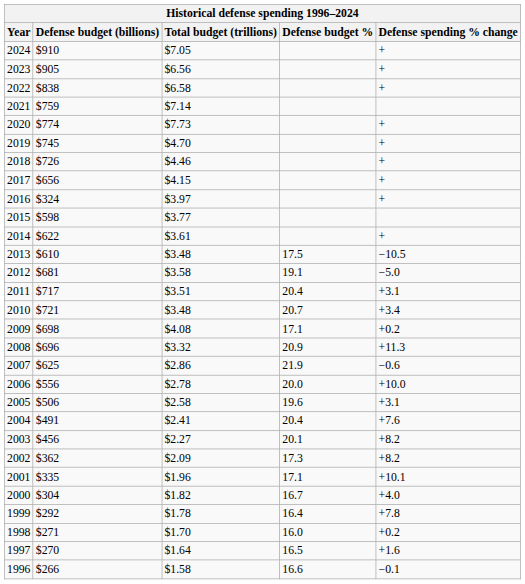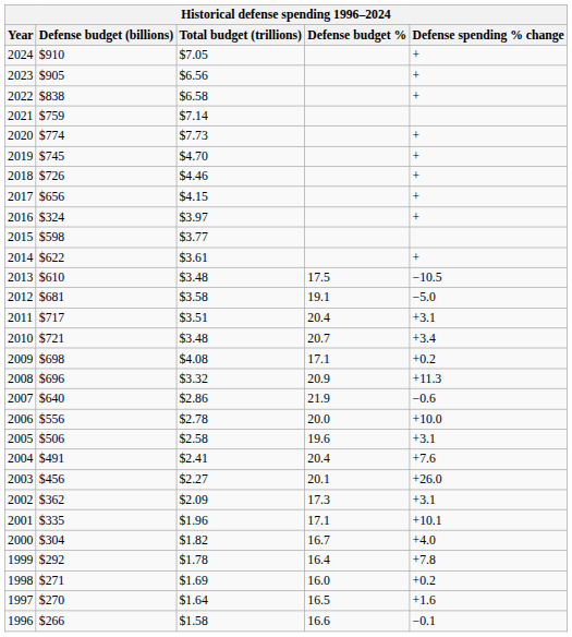 <table class="wikitable sortable">
 <tr>
 <th colspan="5">Historical defense spending 1996–2024</th>
 </tr>
 <tr>
 <th>Year</th>
 <th>Defense budget (billions)</th>
 <th>Total budget (trillions)</th>
 <th>Defense budget %</th>
 <th>Defense spending % change</th>
 </tr>
 <tr>
 <td>2024</td>
 <td>$910</td>
 <td>$7.05</td>
 <td></td>
 <td>+</td>
 </tr>
 <tr>
 <td>2023</td>
 <td>$905</td>
 <td>$6.56</td>
 <td></td>
 <td>+</td>
 </tr>
 <tr>
 <td>2022</td>
 <td>$838</td>
 <td>$6.58</td>
 <td></td>
 <td>+</td>
 </tr>
 <tr>
 <td>2021</td>
 <td>$759</td>
 <td>$7.14</td>
 <td></td>
 <td></td>
 </tr>
 <tr>
 <td>2020</td>
 <td>$774</td>
 <td>$7.73</td>
 <td></td>
 <td>+</td>
 </tr>
 <tr>
 <td>2019</td>
 <td>$745</td>
 <td>$4.70</td>
 <td></td>
 <td>+</td>
 </tr>
 <tr>
 <td>2018</td>
 <td>$726</td>
 <td>$4.46</td>
 <td></td>
 <td>+</td>
 </tr>
 <tr>
 <td>2017</td>
 <td>$656</td>
 <td>$4.15</td>
 <td></td>
 <td>+</td>
 </tr>
 <tr>
 <td>2016</td>
 <td>$324</td>
 <td>$3.97</td>
 <td></td>
 <td>+</td>
 </tr>
 <tr>
 <td>2015</td>
 <td>$598</td>
 <td>$3.77</td>
 <td></td>
 <td></td>
 </tr>
 <tr>
 <td>2014</td>
 <td>$622</td>
 <td>$3.61</td>
 <td></td>
 <td>+</td>
 </tr>
 <tr>
 <td>2013</td>
 <td>$610</td>
 <td>$3.48</td>
 <td>17.5</td>
 <td>−10.5</td>
 </tr>
 <tr>
 <td>2012</td>
 <td>$681</td>
 <td>$3.58</td>
 <td>19.1</td>
 <td>−5.0</td>
 </tr>
 <tr>
 <td>2011</td>
 <td>$717</td>
 <td>$3.51</td>
 <td>20.4</td>
 <td>+3.1</td>
 </tr>
 <tr>
 <td>2010</td>
 <td>$721</td>
 <td>$3.48</td>
 <td>20.7</td>
 <td>+3.4</td>
 </tr>
 <tr>
 <td>2009</td>
 <td>$698</td>
 <td>$4.08</td>
 <td>17.1</td>
 <td>+0.2</td>
 </tr>
 <tr>
 <td>2008</td>
 <td>$696</td>
 <td>$3.32</td>
 <td>20.9</td>
 <td>+11.3</td>
 </tr>
 <tr>
 <td>2007</td>
-<td>$625</td>
+<td>$640</td>
 <td>$2.86</td>
 <td>21.9</td>
 <td>−0.6</td>
 </tr>
 <tr>
 <td>2006</td>
 <td>$556</td>
 <td>$2.78</td>
 <td>20.0</td>
 <td>+10.0</td>
 </tr>
 <tr>
 <td>2005</td>
 <td>$506</td>
 <td>$2.58</td>
 <td>19.6</td>
 <td>+3.1</td>
 </tr>
 <tr>
 <td>2004</td>
 <td>$491</td>
 <td>$2.41</td>
 <td>20.4</td>
 <td>+7.6</td>
 </tr>
 <tr>
 <td>2003</td>
 <td>$456</td>
 <td>$2.27</td>
 <td>20.1</td>
-<td>+8.2</td>
+<td>+26.0</td>
 </tr>
 <tr>
 <td>2002</td>
 <td>$362</td>
 <td>$2.09</td>
 <td>17.3</td>
-<td>+8.2</td>
+<td>+3.1</td>
 </tr>
 <tr>
 <td>2001</td>
 <td>$335</td>
 <td>$1.96</td>
 <td>17.1</td>
 <td>+10.1</td>
 </tr>
 <tr>
 <td>2000</td>
 <td>$304</td>
 <td>$1.82</td>
 <td>16.7</td>
 <td>+4.0</td>
 </tr>
 <tr>
 <td>1999</td>
 <td>$292</td>
 <td>$1.78</td>
 <td>16.4</td>
 <td>+7.8</td>
 </tr>
 <tr>
 <td>1998</td>
 <td>$271</td>
-<td>$1.70</td>
+<td>$1.69</td>
 <td>16.0</td>
 <td>+0.2</td>
 </tr>
 <tr>
 <td>1997</td>
 <td>$270</td>
 <td>$1.64</td>
 <td>16.5</td>
 <td>+1.6</td>
 </tr>
 <tr>
 <td>1996</td>
 <td>$266</td>
 <td>$1.58</td>
 <td>16.6</td>
 <td>−0.1</td>
 </tr>
 </table>
